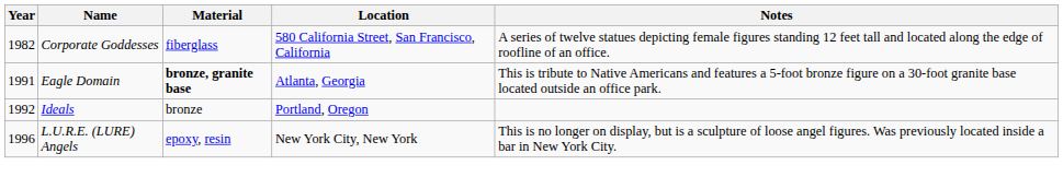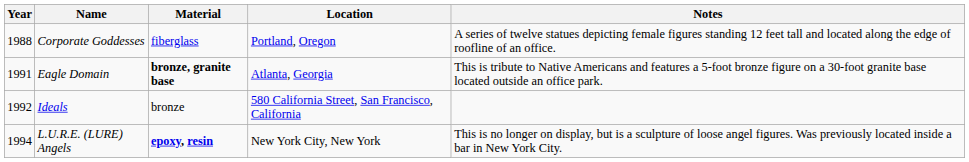 <table class="wikitable sortable">
 <tr>
 <th>Year</th>
 <th>Name</th>
 <th>Material</th>
 <th>Location</th>
 <th>Notes</th>
 </tr>
 <tr>
-<td>1982</td>
+<td>1988</td>
 <td><em>Corporate Goddesses</em></td>
 <td><a href='#'>fiberglass</a></td>
-<td><a href='#'>580 California Street</a>, <a href='#'>San Francisco</a>, <a href='#'>California</a></td>
+<td><a href='#'>Portland</a>, <a href='#'>Oregon</a></td>
 <td>A series of twelve statues depicting female figures standing 12 feet tall and located along the edge of roofline of an office.</td>
 </tr>
 <tr>
 <td>1991</td>
 <td><em>Eagle Domain</em></td>
 <td><strong>bronze, granite base</strong></td>
 <td><a href='#'>Atlanta</a>, <a href='#'>Georgia</a></td>
 <td>This is tribute to Native Americans and features a 5-foot bronze figure on a 30-foot granite base located outside an office park.</td>
 </tr>
 <tr>
 <td>1992</td>
 <td><em><a href='#'>Ideals</a></em></td>
 <td>bronze</td>
-<td><a href='#'>Portland</a>, <a href='#'>Oregon</a></td>
+<td><a href='#'>580 California Street</a>, <a href='#'>San Francisco</a>, <a href='#'>California</a></td>
 <td></td>
 </tr>
 <tr>
-<td>1996</td>
+<td>1994</td>
 <td><em>L.U.R.E. (LURE)</em> <em>Angels</em></td>
-<td><a href='#'>epoxy</a>, <a href='#'>resin</a></td>
+<td><strong><a href='#'>epoxy</a>, <a href='#'>resin</a></strong></td>
 <td>New York City, New York</td>
 <td>This is no longer on display, but is a sculpture of loose angel figures. Was previously located inside a bar in New York City.</td>
 </tr>
 </table>
